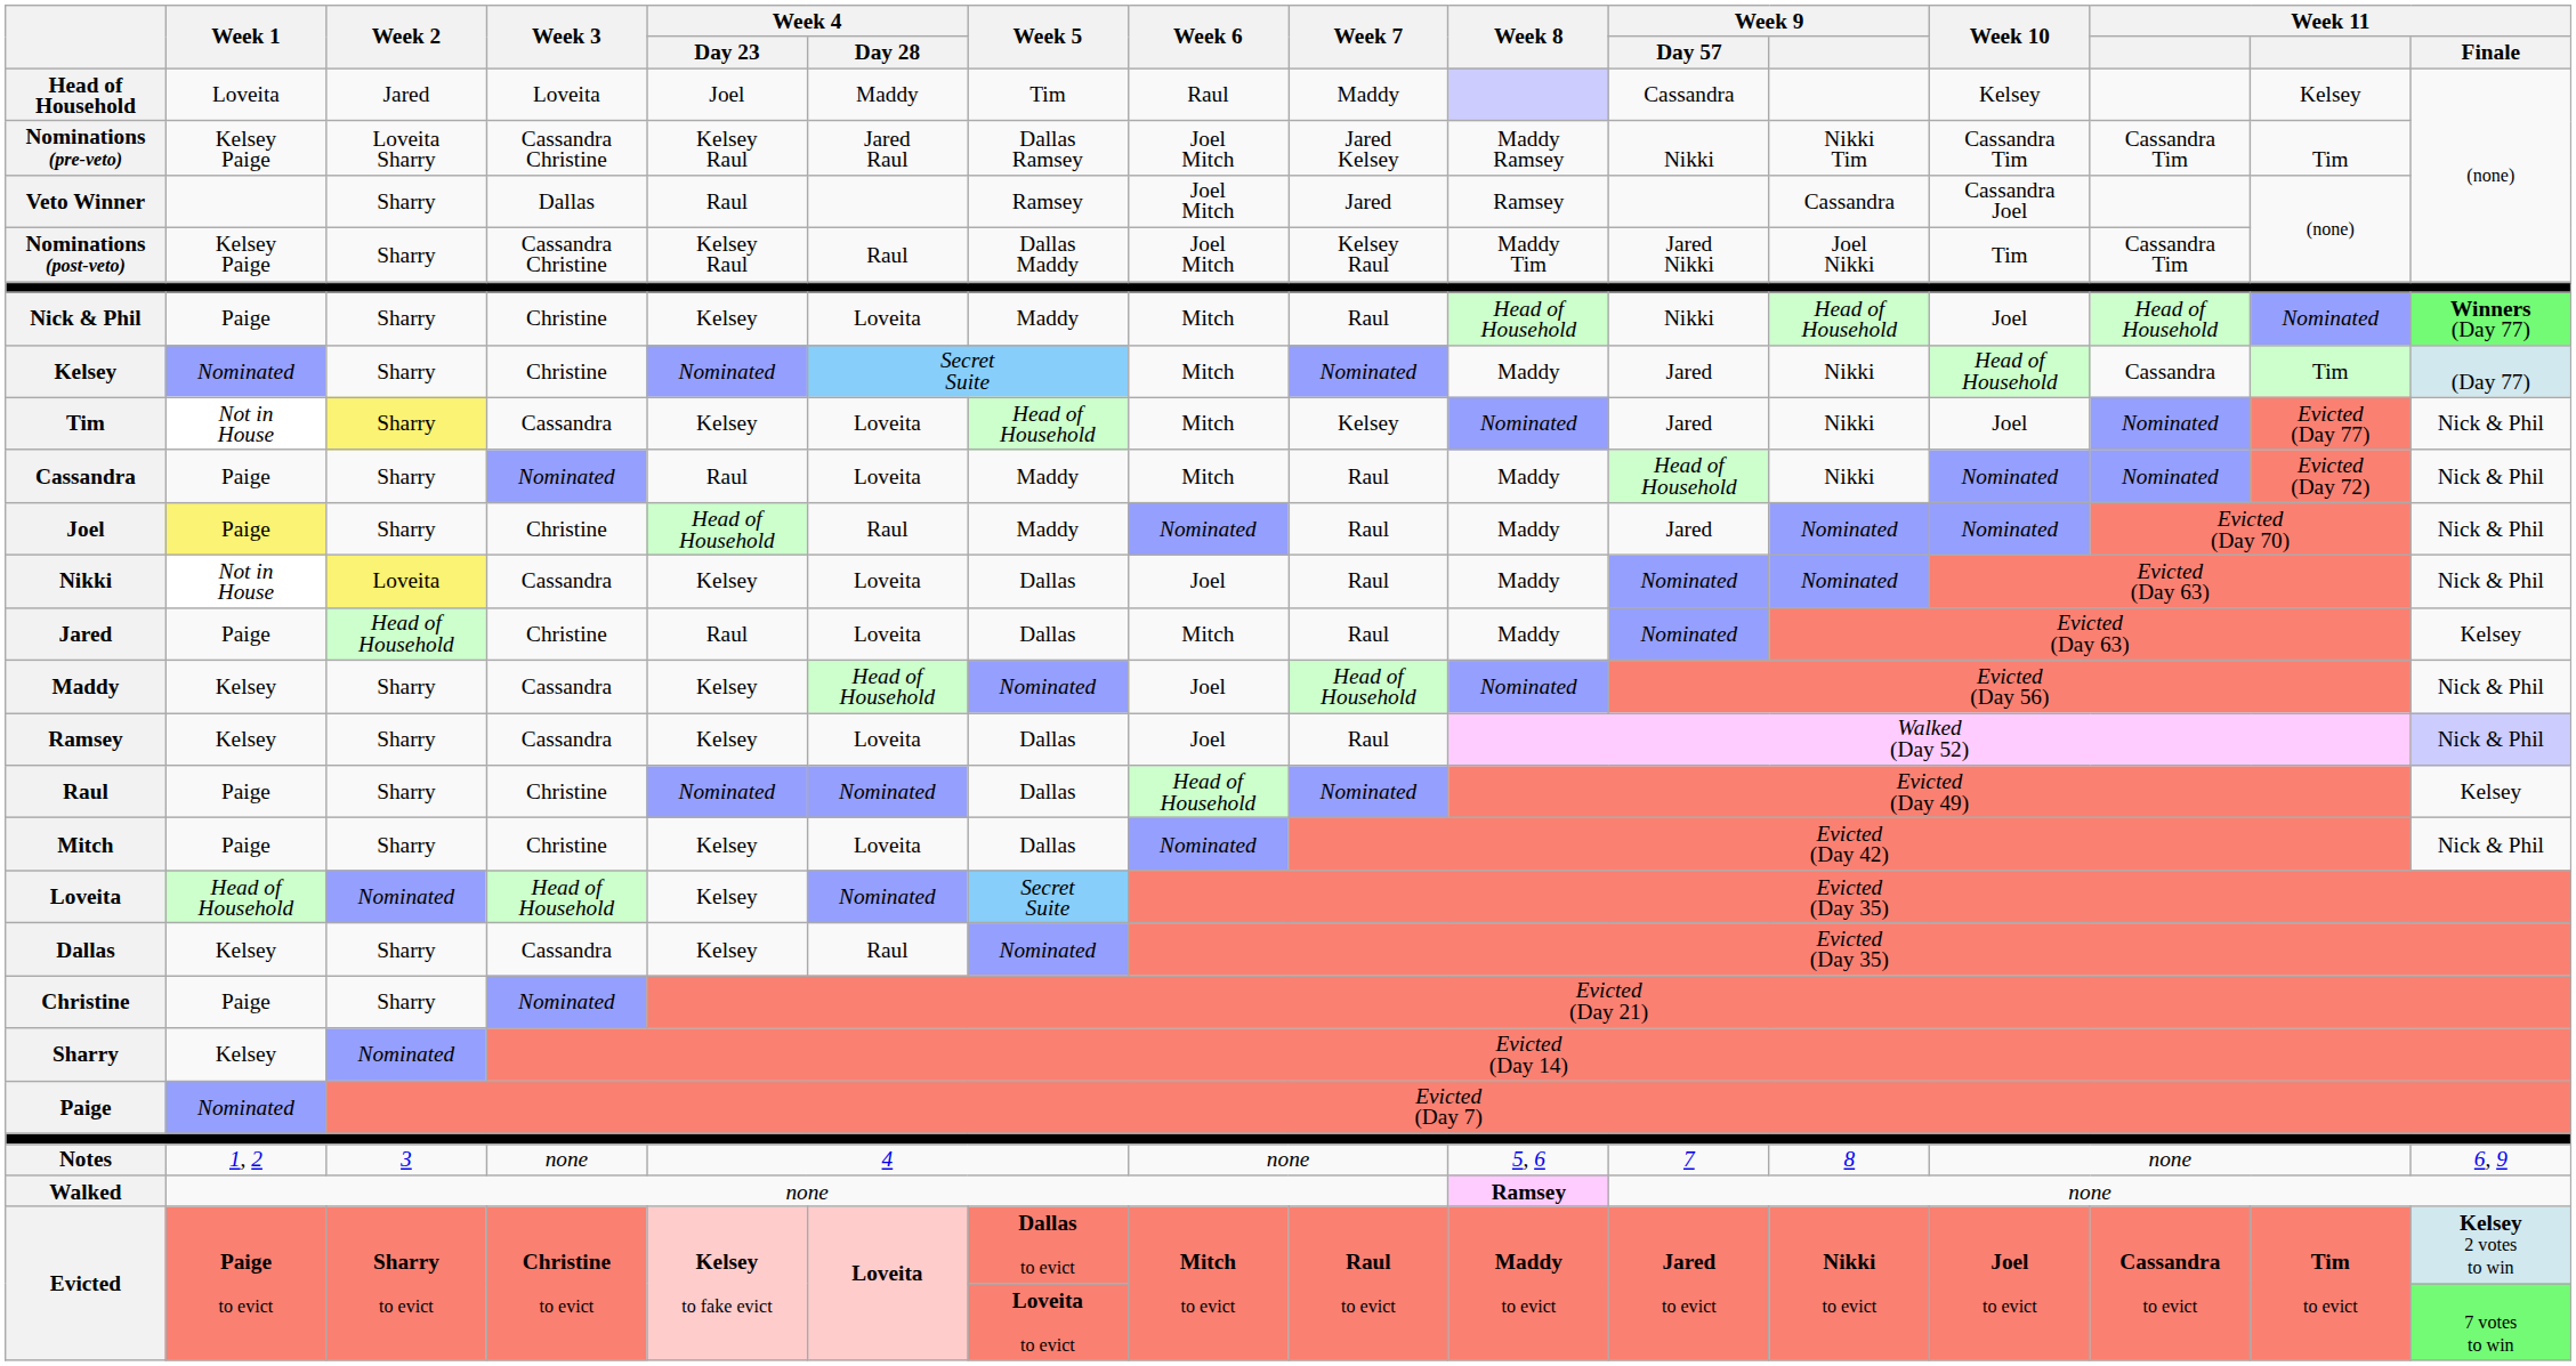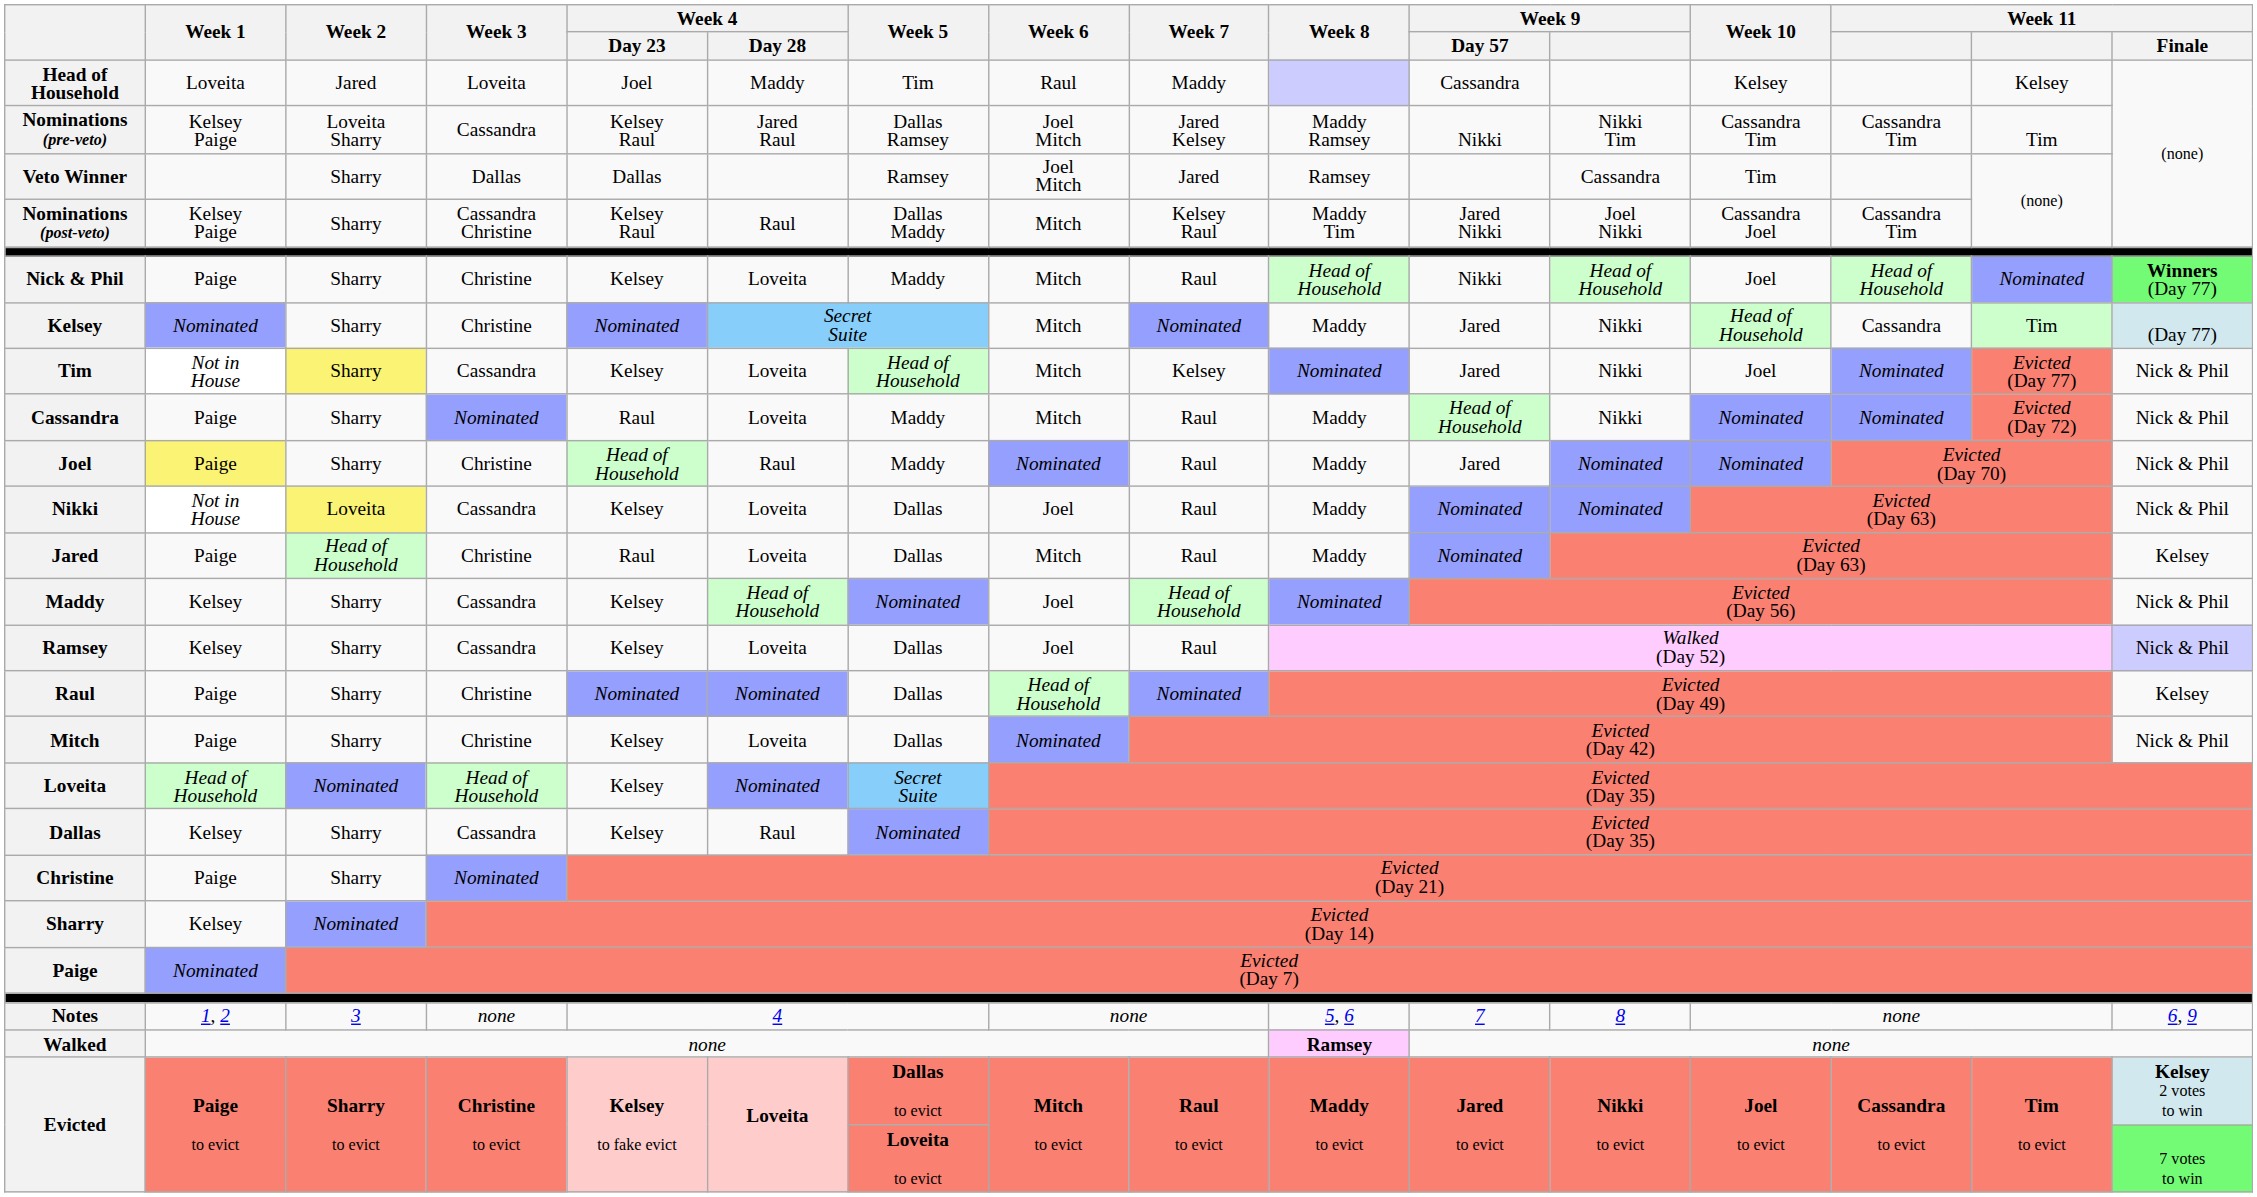 <table class="wikitable" style="width:100%; text-align:center; font-size:85%; line-height:13px;">
 <tr>
 <th rowspan="2" style="width:6%"></th>
 <th rowspan="2" style="width:6%">Week 1</th>
 <th rowspan="2" style="width:6%">Week 2</th>
 <th rowspan="2" style="width:6%">Week 3</th>
 <th colspan="2" style="width:6%">Week 4</th>
 <th rowspan="2" style="width:6%">Week 5</th>
 <th rowspan="2" style="width:6%">Week 6</th>
 <th rowspan="2" style="width:6%">Week 7</th>
 <th rowspan="2" style="width:6%">Week 8</th>
 <th colspan="2" style="width:6%">Week 9</th>
 <th rowspan="2" style="width:6%">Week 10</th>
 <th colspan="3" style="width:6%">Week 11</th>
 </tr>
 <tr>
 <th style="width:6%">Day 23</th>
 <th style="width:6%">Day 28</th>
 <th style="width:6%">Day 57</th>
 <th style="width:6%"></th>
 <th style="width:6%"></th>
 <th style="width:6%"></th>
 <th style="width:6%">Finale</th>
 </tr>
 <tr>
 <th>Head of<br>Household</th>
 <td>Loveita</td>
 <td>Jared</td>
 <td>Loveita</td>
 <td>Joel</td>
 <td>Maddy</td>
 <td>Tim</td>
 <td>Raul</td>
 <td>Maddy</td>
 <td style="background:#ccf"></td>
 <td>Cassandra</td>
 <td></td>
 <td>Kelsey</td>
 <td></td>
 <td>Kelsey</td>
 <td rowspan="4"><small>(none)</small></td>
 </tr>
 <tr>
 <th>Nominations<br><small><em>(pre-veto)</em></small></th>
 <td>Kelsey<br>Paige</td>
 <td>Loveita<br>Sharry</td>
-<td>Cassandra<br>Christine</td>
+<td>Cassandra</td>
 <td>Kelsey<br>Raul</td>
 <td>Jared<br>Raul</td>
 <td>Dallas<br>Ramsey</td>
 <td>Joel<br>Mitch</td>
 <td>Jared<br>Kelsey</td>
 <td>Maddy<br>Ramsey</td>
 <td><br>Nikki</td>
 <td>Nikki<br>Tim</td>
 <td>Cassandra<br>Tim</td>
 <td>Cassandra <br> Tim</td>
 <td><br>Tim</td>
 </tr>
 <tr>
 <th>Veto Winner</th>
 <td></td>
 <td>Sharry</td>
 <td>Dallas</td>
-<td>Raul</td>
+<td>Dallas</td>
 <td></td>
 <td>Ramsey</td>
 <td>Joel<br>Mitch</td>
 <td>Jared</td>
 <td>Ramsey</td>
 <td></td>
 <td>Cassandra</td>
-<td>Cassandra<br>Joel</td>
+<td>Tim</td>
 <td></td>
 <td rowspan="2"><small>(none)</small></td>
 </tr>
 <tr>
 <th>Nominations<br><small><em>(post-veto)</em></small></th>
 <td>Kelsey<br>Paige</td>
 <td>Sharry</td>
 <td>Cassandra<br>Christine</td>
 <td>Kelsey<br>Raul</td>
 <td>Raul</td>
 <td>Dallas<br>Maddy</td>
-<td>Joel<br>Mitch</td>
+<td>Mitch</td>
 <td>Kelsey<br>Raul</td>
 <td>Maddy<br>Tim</td>
 <td>Jared<br>Nikki</td>
 <td>Joel<br>Nikki</td>
-<td>Tim</td>
+<td>Cassandra<br>Joel</td>
 <td>Cassandra<br>Tim</td>
 </tr>
 <tr>
 <th style="background:#000" colspan="16"></th>
 </tr>
 <tr>
 <th>Nick & Phil</th>
 <td>Paige</td>
 <td>Sharry</td>
 <td>Christine</td>
 <td>Kelsey</td>
 <td>Loveita</td>
 <td>Maddy</td>
 <td>Mitch</td>
 <td>Raul</td>
 <td style="background:#Cfc"><em>Head of<br>Household</em></td>
 <td>Nikki</td>
 <td style="background:#cfc"><em>Head of<br>Household</em></td>
 <td>Joel</td>
 <td style="background:#cfc"><em>Head of<br>Household</em></td>
 <td style="background:#959ffd"><em>Nominated</em></td>
 <td style="background:#73fb76"><strong>Winners</strong><br>(Day 77)</td>
 </tr>
 <tr>
 <th>Kelsey</th>
 <td style="background:#959ffd"><em>Nominated</em></td>
 <td>Sharry</td>
 <td>Christine</td>
 <td style="background:#959ffd"><em>Nominated</em></td>
 <td style="background:#87CEFA" colspan=2><em>Secret<br> Suite</em></td>
 <td>Mitch</td>
 <td style="background:#959ffd"><em>Nominated</em></td>
 <td>Maddy</td>
 <td>Jared</td>
 <td>Nikki</td>
 <td style="background:#cfc"><em>Head of<br>Household</em></td>
 <td>Cassandra</td>
 <td style="background:#cfc">Tim</td>
 <td style="background:#d1e8ef"><strong></strong><br>(Day 77)</td>
 </tr>
 <tr>
 <th>Tim</th>
 <td style="background:#FFF"><em>Not in<br>House</em></td>
 <td style="background:#FBF373">Sharry</td>
 <td>Cassandra</td>
 <td>Kelsey</td>
 <td>Loveita</td>
 <td style="background:#cfc"><em>Head of<br>Household</em></td>
 <td>Mitch</td>
 <td>Kelsey</td>
 <td style="background:#959ffd"><em>Nominated</em></td>
 <td>Jared</td>
 <td>Nikki</td>
 <td>Joel</td>
 <td style="background:#959ffd"><em>Nominated</em></td>
 <td style="background:salmon" colspan="1"><em>Evicted</em><br>(Day 77)</td>
 <td>Nick & Phil</td>
 </tr>
 <tr>
 <th>Cassandra</th>
 <td>Paige</td>
 <td>Sharry</td>
 <td style="background:#959ffd"><em>Nominated</em></td>
 <td>Raul</td>
 <td>Loveita</td>
 <td>Maddy</td>
 <td>Mitch</td>
 <td>Raul</td>
 <td>Maddy</td>
 <td style="background:#cfc"><em>Head of<br>Household</em></td>
 <td>Nikki</td>
 <td style="background:#959ffd"><em>Nominated</em></td>
 <td style="background:#959ffd"><em>Nominated</em></td>
 <td style="background:salmon" colspan="1"><em>Evicted</em><br>(Day 72)</td>
 <td>Nick & Phil</td>
 </tr>
 <tr>
 <th>Joel</th>
 <td style="background:#FBF373">Paige</td>
 <td>Sharry</td>
 <td>Christine</td>
 <td style="background:#cfc"><em>Head of<br>Household</em></td>
 <td>Raul</td>
 <td>Maddy</td>
 <td style="background:#959ffd"><em>Nominated</em></td>
 <td>Raul</td>
 <td>Maddy</td>
 <td>Jared</td>
 <td style="background:#959ffd"><em>Nominated</em></td>
 <td style="background:#959ffd"><em>Nominated</em></td>
 <td style="background:salmon" colspan="2"><em>Evicted</em><br>(Day 70)</td>
 <td>Nick & Phil</td>
 </tr>
 <tr>
 <th>Nikki</th>
 <td style="background:#FFF"><em>Not in<br>House</em></td>
 <td style="background:#FBF373">Loveita</td>
 <td>Cassandra</td>
 <td>Kelsey</td>
 <td>Loveita</td>
 <td>Dallas</td>
 <td>Joel</td>
 <td>Raul</td>
 <td>Maddy</td>
 <td style="background:#959ffd"><em>Nominated</em></td>
 <td style="background:#959ffd"><em>Nominated</em></td>
 <td style="background:salmon" colspan="3"><em>Evicted</em><br>(Day 63)</td>
 <td>Nick & Phil</td>
 </tr>
 <tr>
 <th>Jared</th>
 <td>Paige</td>
 <td style="background:#cfc"><em>Head of<br>Household</em></td>
 <td>Christine</td>
 <td>Raul</td>
 <td>Loveita</td>
 <td>Dallas</td>
 <td>Mitch</td>
 <td>Raul</td>
 <td>Maddy</td>
 <td style="background:#959ffd"><em>Nominated</em></td>
 <td style="background:salmon" colspan="4"><em>Evicted</em><br>(Day 63)</td>
 <td>Kelsey</td>
 </tr>
 <tr>
 <th>Maddy</th>
 <td>Kelsey</td>
 <td>Sharry</td>
 <td>Cassandra</td>
 <td>Kelsey</td>
 <td style="background:#cfc"><em>Head of<br>Household</em></td>
 <td style="background:#959ffd"><em>Nominated</em></td>
 <td>Joel</td>
 <td style="background:#cfc"><em>Head of<br>Household</em></td>
 <td style="background:#959ffd"><em>Nominated</em></td>
 <td style="background:salmon" colspan="5"><em>Evicted</em><br>(Day 56)</td>
 <td>Nick & Phil</td>
 </tr>
 <tr>
 <th>Ramsey</th>
 <td>Kelsey</td>
 <td>Sharry</td>
 <td>Cassandra</td>
 <td>Kelsey</td>
 <td>Loveita</td>
 <td>Dallas</td>
 <td>Joel</td>
 <td>Raul</td>
 <td style="background:#fcf" colspan="6"><em>Walked</em><br>(Day 52)</td>
 <td style="background:#ccf">Nick & Phil</td>
 </tr>
 <tr>
 <th>Raul</th>
 <td>Paige</td>
 <td>Sharry</td>
 <td>Christine</td>
 <td style="background:#959ffd"><em>Nominated</em></td>
 <td style="background:#959ffd"><em>Nominated</em></td>
 <td>Dallas</td>
 <td style="background:#cfc"><em>Head of<br>Household</em></td>
 <td style="background:#959ffd"><em>Nominated</em></td>
 <td style="background:salmon" colspan="6"><em>Evicted</em><br>(Day 49)</td>
 <td>Kelsey</td>
 </tr>
 <tr>
 <th>Mitch</th>
 <td>Paige</td>
 <td>Sharry</td>
 <td>Christine</td>
 <td>Kelsey</td>
 <td>Loveita</td>
 <td>Dallas</td>
 <td style="background:#959ffd"><em>Nominated</em></td>
 <td style="background:salmon" colspan="7"><em>Evicted</em><br>(Day 42)</td>
 <td>Nick & Phil</td>
 </tr>
 <tr>
 <th>Loveita</th>
 <td style="background:#cfc"><em>Head of<br>Household</em></td>
 <td style="background:#959ffd"><em>Nominated</em></td>
 <td style="background:#cfc"><em>Head of<br>Household</em></td>
 <td>Kelsey</td>
 <td style="background:#959ffd"><em>Nominated</em></td>
 <td style="background:#87CEFA"><em>Secret <br>Suite</em></td>
 <td style="background:salmon" colspan="9"><em>Evicted</em><br>(Day 35)</td>
 </tr>
 <tr>
 <th>Dallas</th>
 <td>Kelsey</td>
 <td>Sharry</td>
 <td>Cassandra</td>
 <td>Kelsey</td>
 <td>Raul</td>
 <td style="background:#959ffd"><em>Nominated</em></td>
 <td colspan="9" style="background:salmon"><em>Evicted</em><br>(Day 35)</td>
 </tr>
 <tr>
 <th>Christine</th>
 <td>Paige</td>
 <td>Sharry</td>
 <td style="background:#959ffd"><em>Nominated</em></td>
 <td style="background:salmon" colspan="12"><em>Evicted</em><br>(Day 21)</td>
 </tr>
 <tr>
 <th>Sharry</th>
 <td>Kelsey</td>
 <td style="background:#959ffd"><em>Nominated</em></td>
 <td style="background:salmon" colspan="13"><em>Evicted</em><br>(Day 14)</td>
 </tr>
 <tr>
 <th>Paige</th>
 <td style="background:#959ffd"><em>Nominated</em></td>
 <td style="background:salmon" colspan="14"><em>Evicted</em><br>(Day 7)</td>
 </tr>
 <tr>
 <th style="background:#000" colspan="16"></th>
 </tr>
 <tr>
 <th>Notes</th>
 <td><em><a href='#'>1</a></em>, <em><a href='#'>2</a></em></td>
 <td><em><a href='#'>3</a></em></td>
 <td><em>none</em></td>
 <td colspan="3"><em><a href='#'>4</a></em></td>
 <td colspan="2"><em>none</em></td>
 <td><em><a href='#'>5</a></em>, <em><a href='#'>6</a></em></td>
 <td><em><a href='#'>7</a></em></td>
 <td><em><a href='#'>8</a></em></td>
 <td colspan="3"><em>none</em></td>
 <td><em><a href='#'>6</a></em>, <em><a href='#'>9</a></em></td>
 </tr>
 <tr>
 <th>Walked</th>
 <td colspan="8"><em>none</em></td>
 <td style="background:#fcf"><strong>Ramsey</strong></td>
 <td colspan="6"><em>none</em></td>
 </tr>
 <tr>
 <th rowspan="2">Evicted</th>
 <td style="background:#FA8072" rowspan="2"><strong>Paige</strong><br><small><br>to evict</small></td>
 <td style="background:#FA8072" rowspan="2"><strong>Sharry</strong><br><small><br>to evict</small></td>
 <td style="background:#FA8072" rowspan="2"><strong>Christine</strong><br><small><br>to evict</small></td>
 <td rowspan="2" style="background:#fcc"><strong>Kelsey</strong><br><small><br>to fake evict</small></td>
 <td rowspan="2" style="background:#fcc"><strong>Loveita</strong><br><small><br></small></td>
 <td style="background:#FA8072"><strong>Dallas</strong><br><small><br>to evict</small></td>
 <td style="background:#FA8072" rowspan="2"><strong>Mitch</strong><br><small><br>to evict</small></td>
 <td style="background:#FA8072" rowspan="2"><strong>Raul</strong><br><small><br>to evict</small></td>
 <td style="background:#FA8072" rowspan="2"><strong>Maddy</strong><br><small><br>to evict</small></td>
 <td style="background:#FA8072" rowspan="2"><strong>Jared</strong><br><small><br>to evict</small></td>
 <td style="background:#FA8072" rowspan="2"><strong>Nikki</strong><br><small><br>to evict</small></td>
 <td style="background:#FA8072" rowspan="2"><strong>Joel</strong><br><small><br>to evict</small></td>
 <td style="background:#FA8072" rowspan="2"><strong>Cassandra</strong><br><small><br>to evict</small></td>
 <td style="background:#FA8072" rowspan="2"><strong>Tim</strong><br><small><br>to evict</small></td>
 <td style="background:#D1E8EF"><strong>Kelsey</strong><br><small>2 votes<br>to win</small></td>
 </tr>
 <tr>
 <td style="background:#FA8072"><strong>Loveita</strong><br><small><br>to evict</small></td>
 <td style="background:#73FB76"><strong></strong><br><small>7 votes<br>to win</small></td>
 </tr>
 </table>
